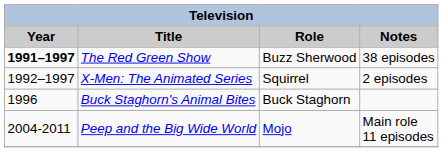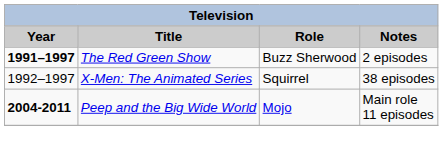 <table class="wikitable" style="font-size:90%">
 <tr style="text-align:center;">
 <th colspan=4 style="background:#B0C4DE;">Television</th>
 </tr>
 <tr style="text-align:center;">
 <th style="background:#ccc;">Year</th>
 <th style="background:#ccc;">Title</th>
 <th style="background:#ccc;">Role</th>
 <th style="background:#ccc;">Notes</th>
 </tr>
 <tr>
 <td><strong>1991–1997</strong></td>
 <td><em><a href='#'>The Red Green Show</a></em></td>
 <td>Buzz Sherwood</td>
-<td>38 episodes</td>
+<td>2 episodes</td>
 </tr>
 <tr>
 <td>1992–1997</td>
 <td><em><a href='#'>X-Men: The Animated Series</a></em></td>
 <td>Squirrel</td>
-<td>2 episodes</td>
+<td>38 episodes</td>
 </tr>
 <tr>
-<td>1996</td>
-<td><em><a href='#'>Buck Staghorn's Animal Bites</a></em></td>
-<td>Buck Staghorn</td>
-<td></td>
-</tr>
-<tr>
-<td>2004-2011</td>
+<td><strong>2004-2011</strong></td>
 <td><em><a href='#'>Peep and the Big Wide World</a></em></td>
 <td><a href='#'>Mojo</a></td>
 <td>Main role<br> 11 episodes</td>
 </tr>
 <tr>
 </tr>
 </table>
